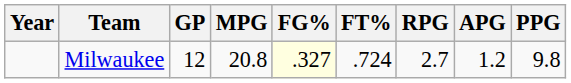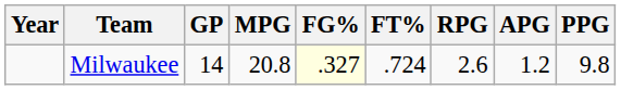 <table class="wikitable sortable" style="font-size:95%; text-align:right;">
 <tr>
 <th>Year</th>
 <th>Team</th>
 <th>GP</th>
 <th>MPG</th>
 <th>FG%</th>
 <th>FT%</th>
 <th>RPG</th>
 <th>APG</th>
 <th>PPG</th>
 </tr>
 <tr>
 <td style="text-align:left;"></td>
 <td style="text-align:left;"><a href='#'>Milwaukee</a></td>
-<td>12</td>
+<td>14</td>
 <td>20.8</td>
 <td style="background: lightyellow;">.327</td>
 <td>.724</td>
-<td>2.7</td>
+<td>2.6</td>
 <td>1.2</td>
 <td>9.8</td>
 </tr>
 </table>
